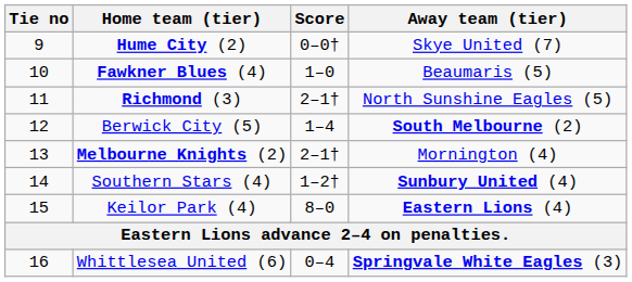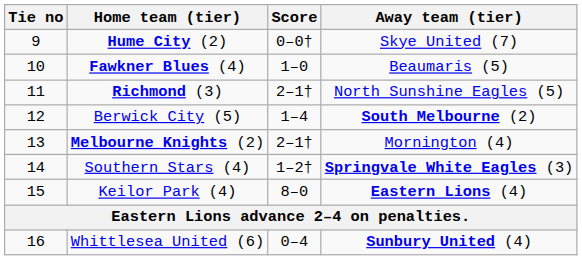 <table class="wikitable" style="text-align:center">
 <tr>
 <th>Tie no</th>
 <th>Home team (tier)</th>
 <th>Score</th>
 <th>Away team (tier)</th>
 </tr>
 <tr>
 <td>9</td>
 <td><strong><a href='#'>Hume City</a></strong> (2)</td>
 <td>0–0†</td>
 <td><a href='#'>Skye United</a> (7)</td>
 </tr>
 <tr>
 <td>10</td>
 <td><strong><a href='#'>Fawkner Blues</a></strong> (4)</td>
 <td>1–0</td>
 <td><a href='#'>Beaumaris</a> (5)</td>
 </tr>
 <tr>
 <td>11</td>
 <td><strong><a href='#'>Richmond</a></strong> (3)</td>
 <td>2–1†</td>
 <td><a href='#'>North Sunshine Eagles</a> (5)</td>
 </tr>
 <tr>
 <td>12</td>
 <td><a href='#'>Berwick City</a> (5)</td>
 <td>1–4</td>
 <td><strong><a href='#'>South Melbourne</a></strong> (2)</td>
 </tr>
 <tr>
 <td>13</td>
 <td><strong><a href='#'>Melbourne Knights</a></strong> (2)</td>
 <td>2–1†</td>
 <td><a href='#'>Mornington</a> (4)</td>
 </tr>
 <tr>
 <td>14</td>
 <td><a href='#'>Southern Stars</a> (4)</td>
 <td>1–2†</td>
-<td><strong><a href='#'>Sunbury United</a></strong> (4)</td>
+<td><strong><a href='#'>Springvale White Eagles</a></strong> (3)</td>
 </tr>
 <tr>
 <td>15</td>
 <td><a href='#'>Keilor Park</a> (4)</td>
 <td>8–0</td>
 <td><strong><a href='#'>Eastern Lions</a></strong> (4)</td>
 </tr>
 <tr>
 <th colspan=4>Eastern Lions advance 2–4 on penalties.</th>
 </tr>
 <tr>
 <td>16</td>
 <td><a href='#'>Whittlesea United</a> (6)</td>
 <td>0–4</td>
-<td><strong><a href='#'>Springvale White Eagles</a></strong> (3)</td>
+<td><strong><a href='#'>Sunbury United</a></strong> (4)</td>
 </tr>
 </table>
